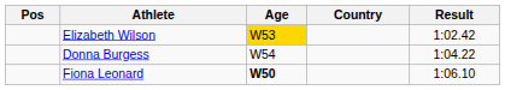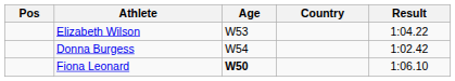 <table class="wikitable"  style="text-align:center; width:50%;">
 <tr>
 <th>Pos</th>
 <th>Athlete</th>
 <th>Age</th>
 <th>Country</th>
 <th>Result</th>
 </tr>
 <tr>
 <td align=center></td>
 <td align=left><a href='#'>Elizabeth Wilson</a></td>
-<td align=left style="background: gold;">W53</td>
+<td align=left>W53</td>
 <td align=left></td>
-<td>1:02.42</td>
+<td>1:04.22</td>
 </tr>
 <tr>
 <td align=center></td>
 <td align=left><a href='#'>Donna Burgess</a></td>
 <td align=left>W54</td>
 <td align=left></td>
-<td>1:04.22</td>
+<td>1:02.42</td>
 </tr>
 <tr>
 <td align=center></td>
 <td align=left><a href='#'>Fiona Leonard</a></td>
 <td align=left><strong>W50</strong></td>
 <td align=left></td>
 <td>1:06.10</td>
 </tr>
 </table>
